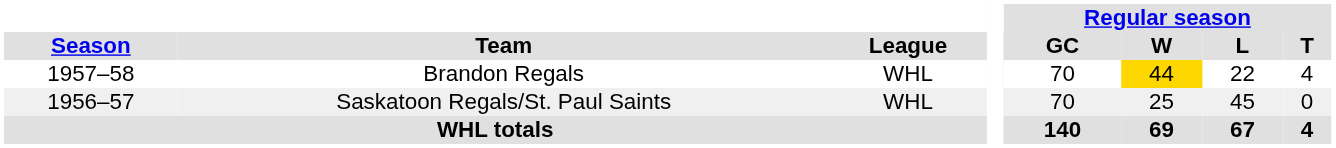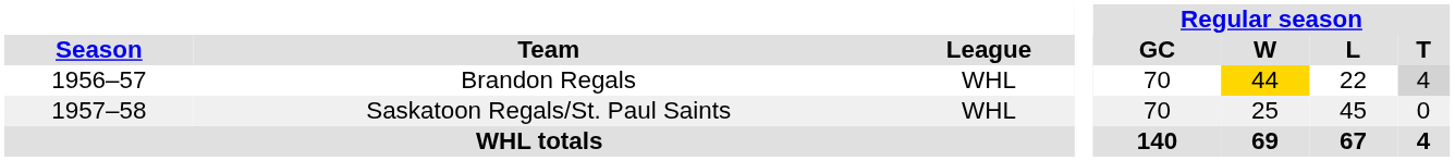 <table BORDER="0" CELLPADDING="1" CELLSPACING="0" width="75%" style="text-align:center">
 <tr bgcolor="#e0e0e0">
 <th colspan="3" bgcolor="#ffffff"> </th>
 <th rowspan="99" bgcolor="#ffffff"> </th>
 <th colspan="5"><a href='#'>Regular season</a></th>
 </tr>
 <tr bgcolor="#e0e0e0">
 <th><a href='#'>Season</a></th>
 <th>Team</th>
 <th>League</th>
 <th>GC</th>
 <th>W</th>
 <th>L</th>
 <th>T</th>
 </tr>
 <tr>
-<td>1957–58</td>
+<td>1956–57</td>
 <td>Brandon Regals</td>
 <td>WHL</td>
 <td>70</td>
 <td style="background: gold;">44</td>
 <td>22</td>
-<td>4</td>
+<td style="background: lightgrey;">4</td>
 </tr>
 <tr bgcolor="#f0f0f0">
-<td>1956–57</td>
+<td>1957–58</td>
 <td>Saskatoon Regals/St. Paul Saints</td>
 <td>WHL</td>
 <td>70</td>
 <td>25</td>
 <td>45</td>
 <td>0</td>
 </tr>
 <tr bgcolor="#e0e0e0">
 <th colspan="3">WHL totals</th>
 <th>140</th>
 <th>69</th>
 <th>67</th>
 <th>4</th>
 </tr>
 </table>
